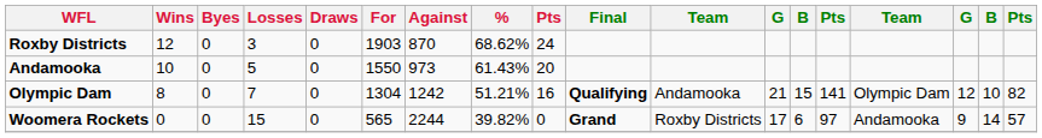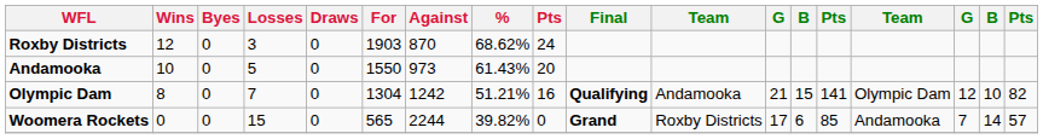 <table class="wikitable">
 <tr>
 <th style="color:crimson">WFL</th>
 <th style="color:crimson">Wins</th>
 <th style="color:crimson">Byes</th>
 <th style="color:crimson">Losses</th>
 <th style="color:crimson">Draws</th>
 <th style="color:crimson">For</th>
 <th style="color:crimson">Against</th>
 <th style="color:crimson">%</th>
 <th style="color:crimson">Pts</th>
 <th style="color:green">Final</th>
 <th style="color:green">Team</th>
 <th style="color:green">G</th>
 <th style="color:green">B</th>
 <th style="color:green">Pts</th>
 <th style="color:green">Team</th>
 <th style="color:green">G</th>
 <th style="color:green">B</th>
 <th style="color:green">Pts</th>
 </tr>
 <tr>
 <td><strong>	Roxby Districts	</strong></td>
 <td>12</td>
 <td>0</td>
 <td>3</td>
 <td>0</td>
 <td>1903</td>
 <td>870</td>
 <td>68.62%</td>
 <td>24</td>
 <td></td>
 <td></td>
 <td></td>
 <td></td>
 <td></td>
 <td></td>
 <td></td>
 <td></td>
 <td></td>
 </tr>
 <tr>
 <td><strong>	Andamooka	</strong></td>
 <td>10</td>
 <td>0</td>
 <td>5</td>
 <td>0</td>
 <td>1550</td>
 <td>973</td>
 <td>61.43%</td>
 <td>20</td>
 <td></td>
 <td></td>
 <td></td>
 <td></td>
 <td></td>
 <td></td>
 <td></td>
 <td></td>
 <td></td>
 </tr>
 <tr>
 <td><strong>	Olympic Dam	</strong></td>
 <td>8</td>
 <td>0</td>
 <td>7</td>
 <td>0</td>
 <td>1304</td>
 <td>1242</td>
 <td>51.21%</td>
 <td>16</td>
 <td><strong>Qualifying</strong></td>
 <td>Andamooka</td>
 <td>21</td>
 <td>15</td>
 <td>141</td>
 <td>Olympic Dam</td>
 <td>12</td>
 <td>10</td>
 <td>82</td>
 </tr>
 <tr>
 <td><strong>	Woomera Rockets	</strong></td>
 <td>0</td>
 <td>0</td>
 <td>15</td>
 <td>0</td>
 <td>565</td>
 <td>2244</td>
 <td>39.82%</td>
 <td>0</td>
 <td><strong>Grand</strong></td>
 <td>Roxby Districts</td>
 <td>17</td>
 <td>6</td>
-<td>97</td>
+<td>85</td>
 <td>Andamooka</td>
-<td>9</td>
+<td>7</td>
 <td>14</td>
 <td>57</td>
 </tr>
 <tr>
 </tr>
 </table>
